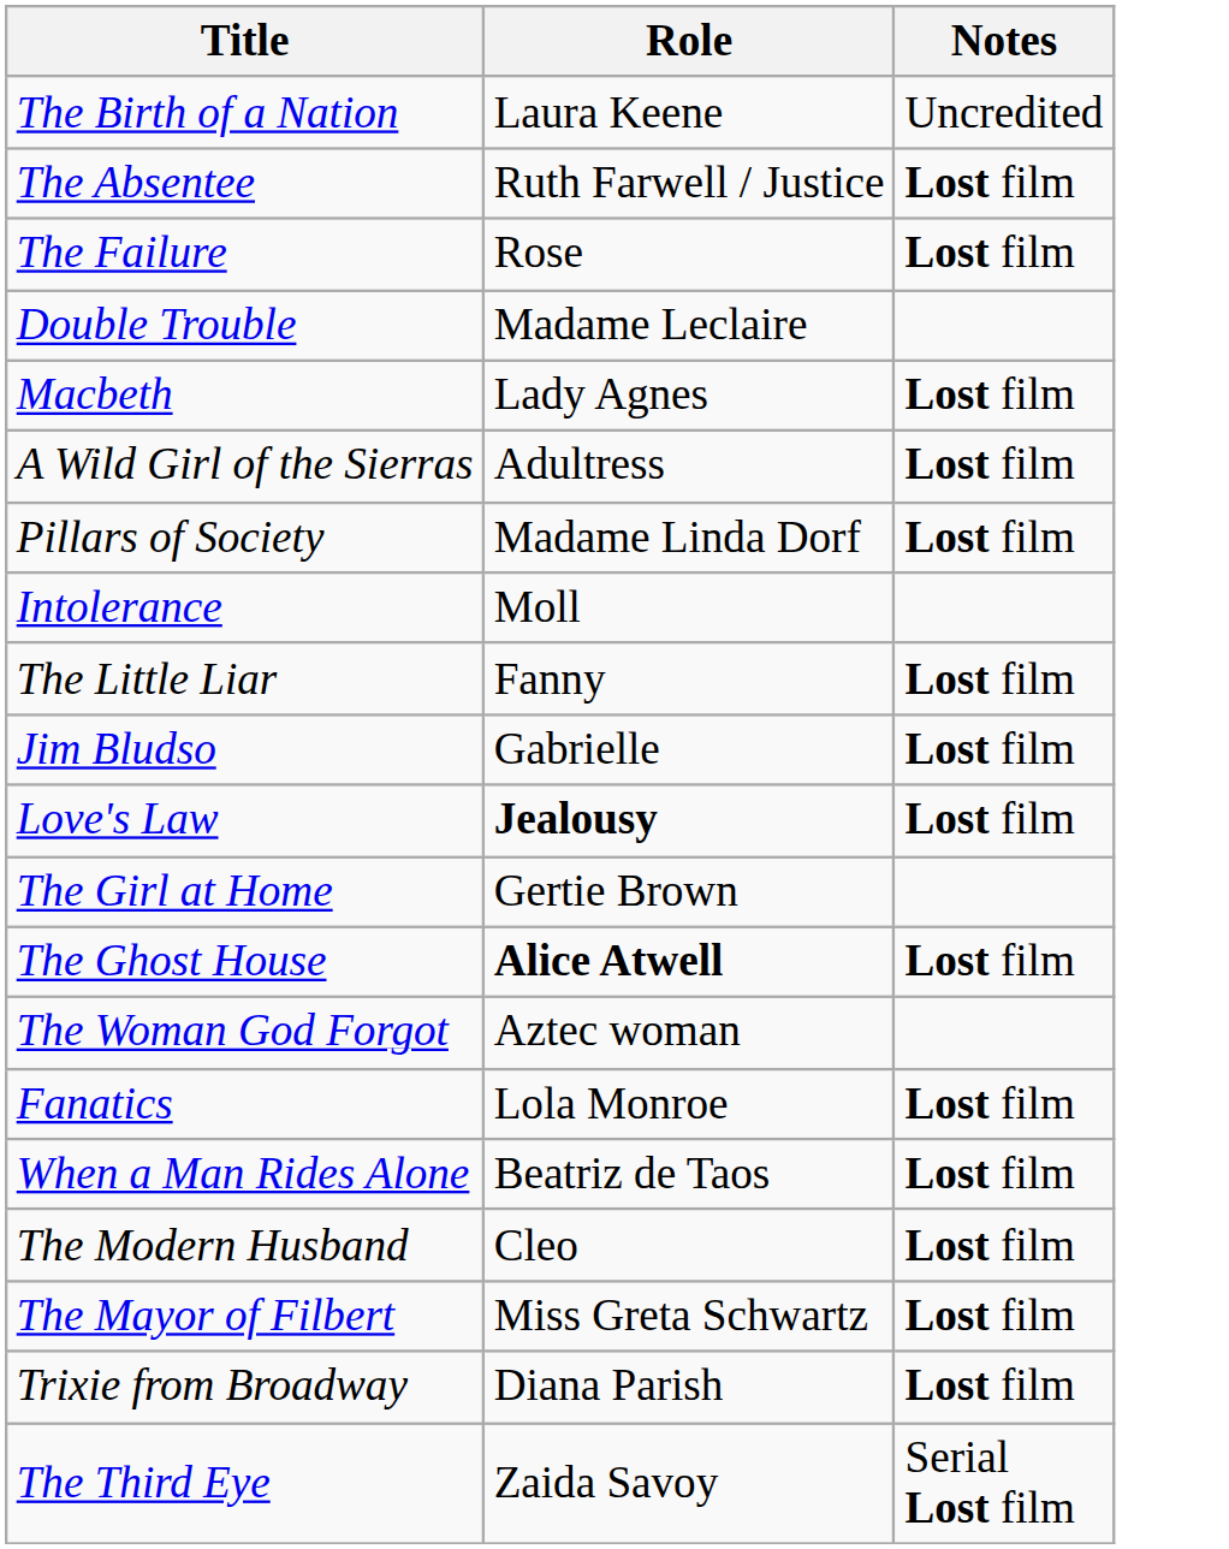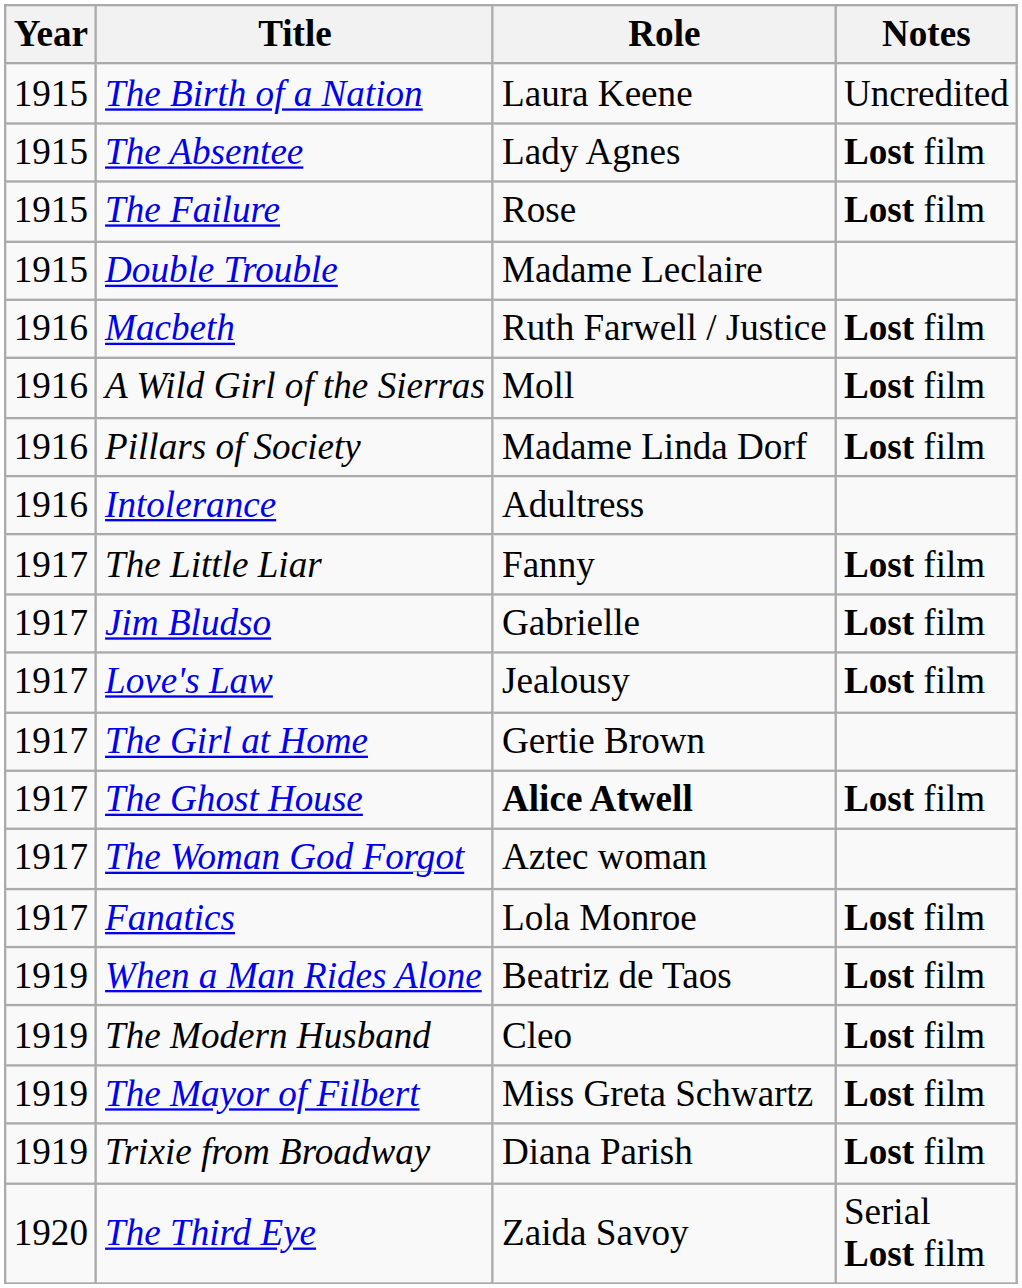 <table class="wikitable">
 <tr>
+<th>Year</th>
 <th>Title</th>
 <th>Role</th>
 <th>Notes</th>
 </tr>
 <tr>
+<td>1915</td>
 <td><em><a href='#'>The Birth of a Nation</a></em></td>
 <td>Laura Keene</td>
 <td>Uncredited</td>
 </tr>
 <tr>
+<td>1915</td>
 <td><em><a href='#'>The Absentee</a></em></td>
-<td>Ruth Farwell / Justice</td>
+<td>Lady Agnes</td>
 <td><strong>Lost</strong> film</td>
 </tr>
 <tr>
+<td>1915</td>
 <td><em><a href='#'>The Failure</a></em></td>
 <td>Rose</td>
 <td><strong>Lost</strong> film</td>
 </tr>
 <tr>
+<td>1915</td>
 <td><em><a href='#'>Double Trouble</a></em></td>
 <td>Madame Leclaire</td>
 <td></td>
 </tr>
 <tr>
+<td>1916</td>
 <td><em><a href='#'>Macbeth</a></em></td>
-<td>Lady Agnes</td>
+<td>Ruth Farwell / Justice</td>
 <td><strong>Lost</strong> film</td>
 </tr>
 <tr>
+<td>1916</td>
 <td><em>A Wild Girl of the Sierras</em></td>
-<td>Adultress</td>
+<td>Moll</td>
 <td><strong>Lost</strong> film</td>
 </tr>
 <tr>
+<td>1916</td>
 <td><em>Pillars of Society</em></td>
 <td>Madame Linda Dorf</td>
 <td><strong>Lost</strong> film</td>
 </tr>
 <tr>
+<td>1916</td>
 <td><em><a href='#'>Intolerance</a></em></td>
-<td>Moll</td>
+<td>Adultress</td>
 <td></td>
 </tr>
 <tr>
+<td>1917</td>
 <td><em>The Little Liar</em></td>
 <td>Fanny</td>
 <td><strong>Lost</strong> film</td>
 </tr>
 <tr>
+<td>1917</td>
 <td><em><a href='#'>Jim Bludso</a></em></td>
 <td>Gabrielle</td>
 <td><strong>Lost</strong> film</td>
 </tr>
 <tr>
+<td>1917</td>
 <td><em><a href='#'>Love's Law</a></em></td>
-<td><strong>Jealousy</strong></td>
+<td>Jealousy</td>
 <td><strong>Lost</strong> film</td>
 </tr>
 <tr>
+<td>1917</td>
 <td><em><a href='#'>The Girl at Home</a></em></td>
 <td>Gertie Brown</td>
 <td></td>
 </tr>
 <tr>
+<td>1917</td>
 <td><em><a href='#'>The Ghost House</a></em></td>
 <td><strong>Alice Atwell</strong></td>
 <td><strong>Lost</strong> film</td>
 </tr>
 <tr>
+<td>1917</td>
 <td><em><a href='#'>The Woman God Forgot</a></em></td>
 <td>Aztec woman</td>
 <td></td>
 </tr>
 <tr>
+<td>1917</td>
 <td><em><a href='#'>Fanatics</a></em></td>
 <td>Lola Monroe</td>
 <td><strong>Lost</strong> film</td>
 </tr>
 <tr>
+<td>1919</td>
 <td><em><a href='#'>When a Man Rides Alone</a></em></td>
 <td>Beatriz de Taos</td>
 <td><strong>Lost</strong> film</td>
 </tr>
 <tr>
+<td>1919</td>
 <td><em>The Modern Husband</em></td>
 <td>Cleo</td>
 <td><strong>Lost</strong> film</td>
 </tr>
 <tr>
+<td>1919</td>
 <td><em><a href='#'>The Mayor of Filbert</a></em></td>
 <td>Miss Greta Schwartz</td>
 <td><strong>Lost</strong> film</td>
 </tr>
 <tr>
+<td>1919</td>
 <td><em>Trixie from Broadway</em></td>
 <td>Diana Parish</td>
 <td><strong>Lost</strong> film</td>
 </tr>
 <tr>
+<td>1920</td>
 <td><em><a href='#'>The Third Eye</a></em></td>
 <td>Zaida Savoy</td>
 <td>Serial <br> <strong>Lost</strong> film</td>
 </tr>
 </table>
